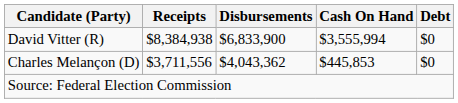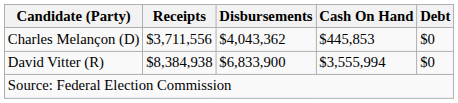 <table class="wikitable sortable">
 <tr>
 <th>Candidate (Party)</th>
 <th>Receipts</th>
 <th>Disbursements</th>
 <th>Cash On Hand</th>
 <th>Debt</th>
 </tr>
 <tr>
+<td>Charles Melançon (D)</td>
+<td>$3,711,556</td>
+<td>$4,043,362</td>
+<td>$445,853</td>
+<td>$0</td>
+</tr>
+<tr>
 <td>David Vitter (R)</td>
 <td>$8,384,938</td>
 <td>$6,833,900</td>
 <td>$3,555,994</td>
 <td>$0</td>
 </tr>
 <tr>
-<td>Charles Melançon (D)</td>
-<td>$3,711,556</td>
-<td>$4,043,362</td>
-<td>$445,853</td>
-<td>$0</td>
-</tr>
-<tr>
 <td colspan=5>Source: Federal Election Commission</td>
 </tr>
 </table>
